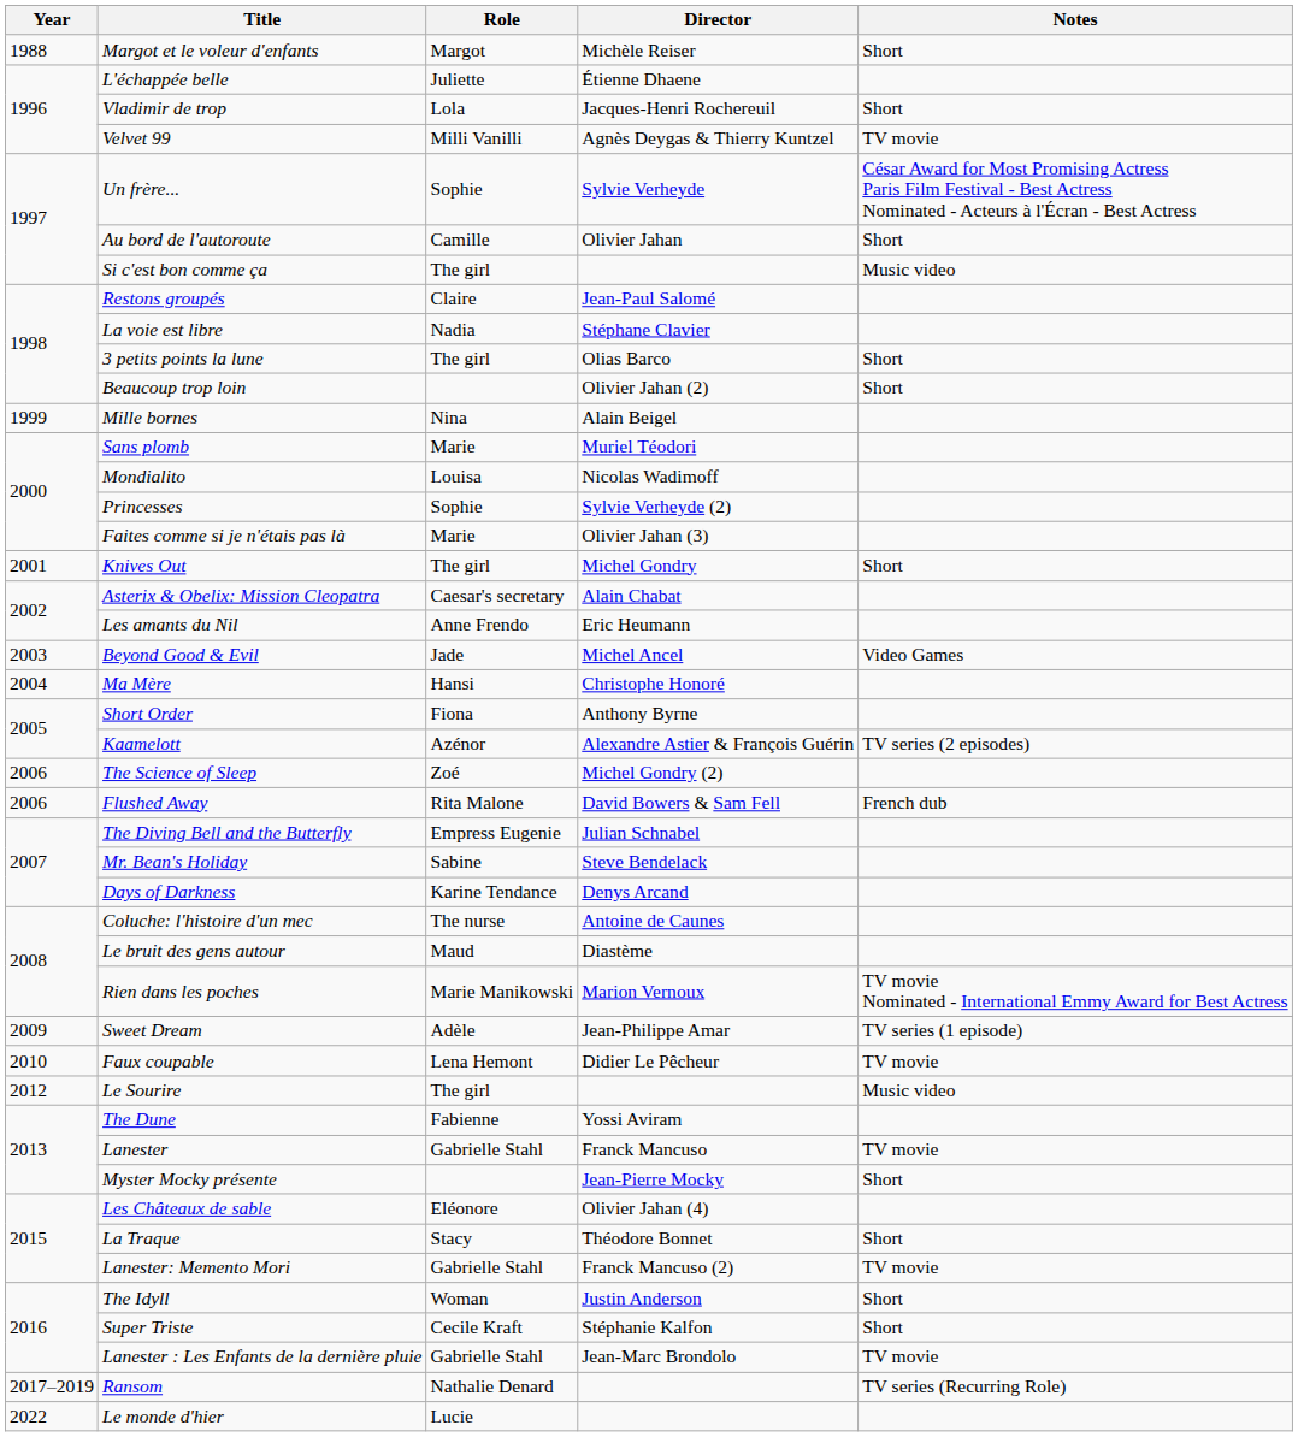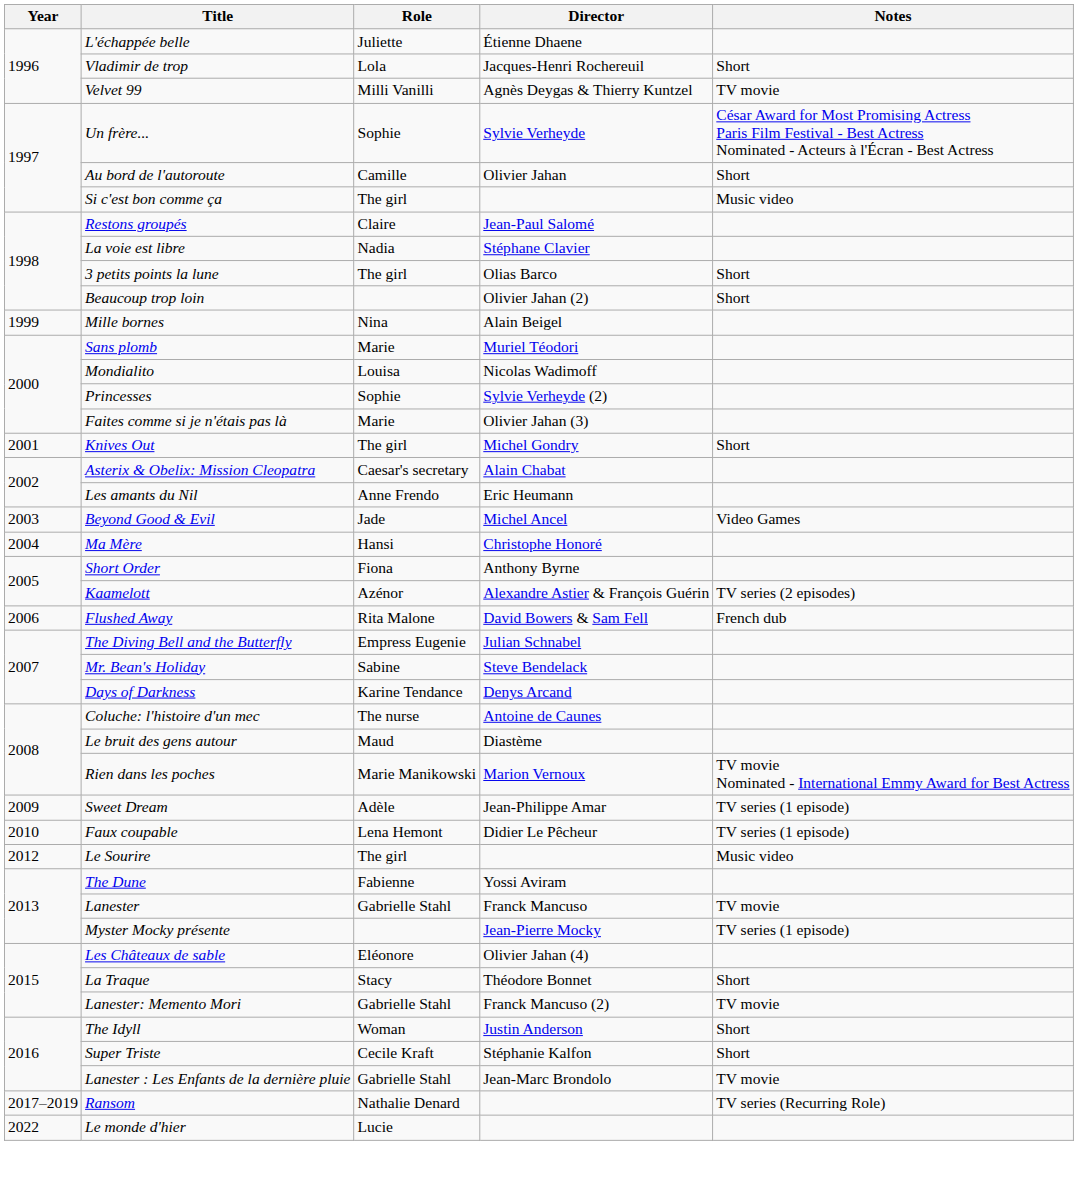 <table class="wikitable">
 <tr>
 <th>Year</th>
 <th>Title</th>
 <th>Role</th>
 <th>Director</th>
 <th>Notes</th>
-</tr>
-<tr>
-<td>1988</td>
-<td><em>Margot et le voleur d'enfants</em></td>
-<td>Margot</td>
-<td>Michèle Reiser</td>
-<td>Short</td>
 </tr>
 <tr>
 <td rowspan=3>1996</td>
 <td><em>L'échappée belle</em></td>
 <td>Juliette</td>
 <td>Étienne Dhaene</td>
 <td></td>
 </tr>
 <tr>
 <td><em>Vladimir de trop</em></td>
 <td>Lola</td>
 <td>Jacques-Henri Rochereuil</td>
 <td>Short</td>
 </tr>
 <tr>
 <td><em>Velvet 99</em></td>
 <td>Milli Vanilli</td>
 <td>Agnès Deygas & Thierry Kuntzel</td>
 <td>TV movie</td>
 </tr>
 <tr>
 <td rowspan=3>1997</td>
 <td><em>Un frère...</em></td>
 <td>Sophie</td>
 <td><a href='#'>Sylvie Verheyde</a></td>
 <td><a href='#'>César Award for Most Promising Actress</a><br><a href='#'>Paris Film Festival - Best Actress</a><br>Nominated - Acteurs à l'Écran - Best Actress</td>
 </tr>
 <tr>
 <td><em>Au bord de l'autoroute</em></td>
 <td>Camille</td>
 <td>Olivier Jahan</td>
 <td>Short</td>
 </tr>
 <tr>
 <td><em>Si c'est bon comme ça</em></td>
 <td>The girl</td>
 <td></td>
 <td>Music video</td>
 </tr>
 <tr>
 <td rowspan=4>1998</td>
 <td><em><a href='#'>Restons groupés</a></em></td>
 <td>Claire</td>
 <td><a href='#'>Jean-Paul Salomé</a></td>
 <td></td>
 </tr>
 <tr>
 <td><em>La voie est libre</em></td>
 <td>Nadia</td>
 <td><a href='#'>Stéphane Clavier</a></td>
 <td></td>
 </tr>
 <tr>
 <td><em>3 petits points la lune</em></td>
 <td>The girl</td>
 <td>Olias Barco</td>
 <td>Short</td>
 </tr>
 <tr>
 <td><em>Beaucoup trop loin</em></td>
 <td></td>
 <td>Olivier Jahan (2)</td>
 <td>Short</td>
 </tr>
 <tr>
 <td>1999</td>
 <td><em>Mille bornes</em></td>
 <td>Nina</td>
 <td>Alain Beigel</td>
 <td></td>
 </tr>
 <tr>
 <td rowspan=4>2000</td>
 <td><em><a href='#'>Sans plomb</a></em></td>
 <td>Marie</td>
 <td><a href='#'>Muriel Téodori</a></td>
 <td></td>
 </tr>
 <tr>
 <td><em>Mondialito</em></td>
 <td>Louisa</td>
 <td>Nicolas Wadimoff</td>
 <td></td>
 </tr>
 <tr>
 <td><em>Princesses</em></td>
 <td>Sophie</td>
 <td><a href='#'>Sylvie Verheyde</a> (2)</td>
 <td></td>
 </tr>
 <tr>
 <td><em>Faites comme si je n'étais pas là</em></td>
 <td>Marie</td>
 <td>Olivier Jahan (3)</td>
 <td></td>
 </tr>
 <tr>
 <td>2001</td>
 <td><em><a href='#'>Knives Out</a></em></td>
 <td>The girl</td>
 <td><a href='#'>Michel Gondry</a></td>
 <td>Short</td>
 </tr>
 <tr>
 <td rowspan=2>2002</td>
 <td><em><a href='#'>Asterix & Obelix: Mission Cleopatra</a></em></td>
 <td>Caesar's secretary</td>
 <td><a href='#'>Alain Chabat</a></td>
 <td></td>
 </tr>
 <tr>
 <td><em>Les amants du Nil</em></td>
 <td>Anne Frendo</td>
 <td>Eric Heumann</td>
 <td></td>
 </tr>
 <tr>
 <td>2003</td>
 <td><em><a href='#'>Beyond Good & Evil</a></em></td>
 <td>Jade</td>
 <td><a href='#'>Michel Ancel</a></td>
 <td>Video Games</td>
 </tr>
 <tr>
 <td>2004</td>
 <td><em><a href='#'>Ma Mère</a></em></td>
 <td>Hansi</td>
 <td><a href='#'>Christophe Honoré</a></td>
 <td></td>
 </tr>
 <tr>
 <td rowspan=2>2005</td>
 <td><em><a href='#'>Short Order</a></em></td>
 <td>Fiona</td>
 <td>Anthony Byrne</td>
 <td></td>
 </tr>
 <tr>
 <td><em><a href='#'>Kaamelott</a></em></td>
 <td>Azénor</td>
 <td><a href='#'>Alexandre Astier</a> & François Guérin</td>
 <td>TV series (2 episodes)</td>
 </tr>
 <tr>
 <td>2006</td>
-<td><em><a href='#'>The Science of Sleep</a></em></td>
-<td>Zoé</td>
-<td><a href='#'>Michel Gondry</a> (2)</td>
-<td></td>
-</tr>
-<tr>
-<td>2006</td>
 <td><em><a href='#'>Flushed Away</a></em></td>
 <td>Rita Malone</td>
 <td><a href='#'>David Bowers</a> & <a href='#'>Sam Fell</a></td>
 <td>French dub</td>
 </tr>
 <tr>
 <td rowspan=3>2007</td>
 <td><em><a href='#'>The Diving Bell and the Butterfly</a></em></td>
 <td>Empress Eugenie</td>
 <td><a href='#'>Julian Schnabel</a></td>
 <td></td>
 </tr>
 <tr>
 <td><em><a href='#'>Mr. Bean's Holiday</a></em></td>
 <td>Sabine</td>
 <td><a href='#'>Steve Bendelack</a></td>
 <td></td>
 </tr>
 <tr>
 <td><em><a href='#'>Days of Darkness</a></em></td>
 <td>Karine Tendance</td>
 <td><a href='#'>Denys Arcand</a></td>
 <td></td>
 </tr>
 <tr>
 <td rowspan=3>2008</td>
 <td><em>Coluche: l'histoire d'un mec</em></td>
 <td>The nurse</td>
 <td><a href='#'>Antoine de Caunes</a></td>
 <td></td>
 </tr>
 <tr>
 <td><em>Le bruit des gens autour</em></td>
 <td>Maud</td>
 <td>Diastème</td>
 <td></td>
 </tr>
 <tr>
 <td><em>Rien dans les poches</em></td>
 <td>Marie Manikowski</td>
 <td><a href='#'>Marion Vernoux</a></td>
 <td>TV movie<br>Nominated - <a href='#'>International Emmy Award for Best Actress</a></td>
 </tr>
 <tr>
 <td>2009</td>
 <td><em>Sweet Dream</em></td>
 <td>Adèle</td>
 <td>Jean-Philippe Amar</td>
 <td>TV series (1 episode)</td>
 </tr>
 <tr>
 <td>2010</td>
 <td><em>Faux coupable</em></td>
 <td>Lena Hemont</td>
 <td>Didier Le Pêcheur</td>
-<td>TV movie</td>
+<td>TV series (1 episode)</td>
 </tr>
 <tr>
 <td>2012</td>
 <td><em>Le Sourire</em></td>
 <td>The girl</td>
 <td></td>
 <td>Music video</td>
 </tr>
 <tr>
 <td rowspan=3>2013</td>
 <td><em><a href='#'>The Dune</a></em></td>
 <td>Fabienne</td>
 <td>Yossi Aviram</td>
 <td></td>
 </tr>
 <tr>
 <td><em>Lanester</em></td>
 <td>Gabrielle Stahl</td>
 <td>Franck Mancuso</td>
 <td>TV movie</td>
 </tr>
 <tr>
 <td><em>Myster Mocky présente</em></td>
 <td></td>
 <td><a href='#'>Jean-Pierre Mocky</a></td>
-<td>Short</td>
+<td>TV series (1 episode)</td>
 </tr>
 <tr>
 <td rowspan=3>2015</td>
 <td><em><a href='#'>Les Châteaux de sable</a></em></td>
 <td>Eléonore</td>
 <td>Olivier Jahan (4)</td>
 <td></td>
 </tr>
 <tr>
 <td><em>La Traque</em></td>
 <td>Stacy</td>
 <td>Théodore Bonnet</td>
 <td>Short</td>
 </tr>
 <tr>
 <td><em>Lanester: Memento Mori</em></td>
 <td>Gabrielle Stahl</td>
 <td>Franck Mancuso (2)</td>
 <td>TV movie</td>
 </tr>
 <tr>
 <td rowspan=3>2016</td>
 <td><em>The Idyll</em></td>
 <td>Woman</td>
 <td><a href='#'>Justin Anderson</a></td>
 <td>Short</td>
 </tr>
 <tr>
 <td><em>Super Triste</em></td>
 <td>Cecile Kraft</td>
 <td>Stéphanie Kalfon</td>
 <td>Short</td>
 </tr>
 <tr>
 <td><em>Lanester : Les Enfants de la dernière pluie</em></td>
 <td>Gabrielle Stahl</td>
 <td>Jean-Marc Brondolo</td>
 <td>TV movie</td>
 </tr>
 <tr>
 <td>2017–2019</td>
 <td><em><a href='#'>Ransom</a></em></td>
 <td>Nathalie Denard</td>
 <td></td>
 <td>TV series (Recurring Role)</td>
 </tr>
 <tr>
 <td>2022</td>
 <td><em>Le monde d'hier</em></td>
 <td>Lucie</td>
 <td></td>
 <td></td>
 </tr>
 </table>
